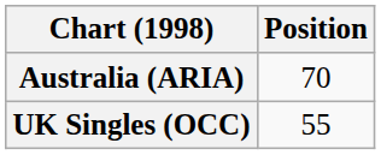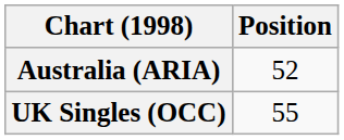 <table class="wikitable plainrowheaders" style="text-align:center">
 <tr>
 <th scope="col">Chart (1998)</th>
 <th scope="col">Position</th>
 </tr>
 <tr>
 <th scope="row">Australia (ARIA)</th>
-<td>70</td>
+<td>52</td>
 </tr>
 <tr>
 <th scope="row">UK Singles (OCC)</th>
 <td>55</td>
 </tr>
 </table>
